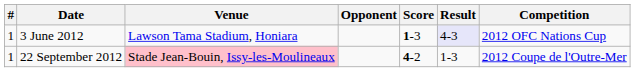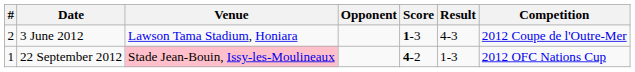 <table class="wikitable" style="text-align:left;">
 <tr>
 <th>#</th>
 <th>Date</th>
 <th>Venue</th>
 <th>Opponent</th>
 <th>Score</th>
 <th>Result</th>
 <th>Competition</th>
 </tr>
 <tr>
-<td>1</td>
+<td>2</td>
 <td>3 June 2012</td>
 <td><a href='#'>Lawson Tama Stadium</a>, <a href='#'>Honiara</a></td>
 <td></td>
 <td><strong>1</strong>-3</td>
-<td style="background: lavender;">4-3</td>
-<td><a href='#'>2012 OFC Nations Cup</a></td>
+<td>4-3</td>
+<td><a href='#'>2012 Coupe de l'Outre-Mer</a></td>
 </tr>
 <tr>
 <td>1</td>
 <td>22 September 2012</td>
 <td style="background: pink;">Stade Jean-Bouin, <a href='#'>Issy-les-Moulineaux</a></td>
 <td></td>
 <td><strong>4</strong>-2</td>
 <td>1-3</td>
-<td><a href='#'>2012 Coupe de l'Outre-Mer</a></td>
+<td><a href='#'>2012 OFC Nations Cup</a></td>
 </tr>
 </table>
